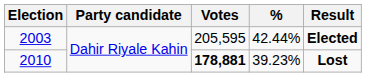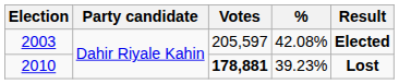 <table class="wikitable" style="text-align:center">
 <tr>
 <th>Election</th>
 <th>Party candidate</th>
 <th><strong>Votes</strong></th>
 <th><strong>%</strong></th>
 <th>Result</th>
 </tr>
 <tr>
 <td><a href='#'>2003</a></td>
 <td rowspan="2"><a href='#'>Dahir Riyale Kahin</a></td>
-<td>205,595</td>
-<td>42.44%</td>
+<td>205,597</td>
+<td>42.08%</td>
 <td><strong>Elected</strong> </td>
 </tr>
 <tr>
 <td><a href='#'>2010</a></td>
 <td><strong>178,881</strong></td>
 <td>39.23%</td>
 <td><strong>Lost</strong> </td>
 </tr>
 </table>
